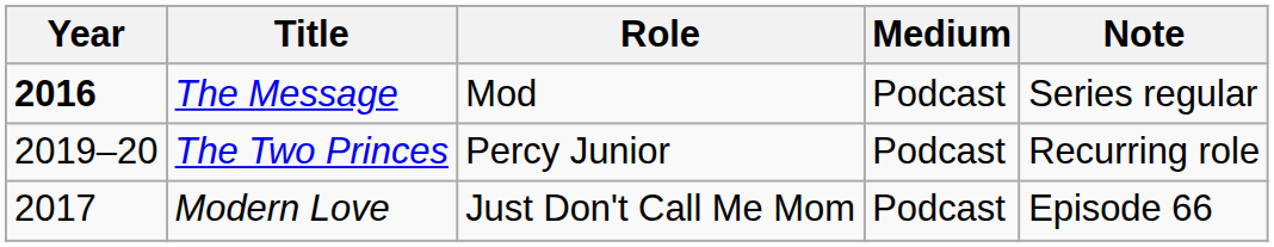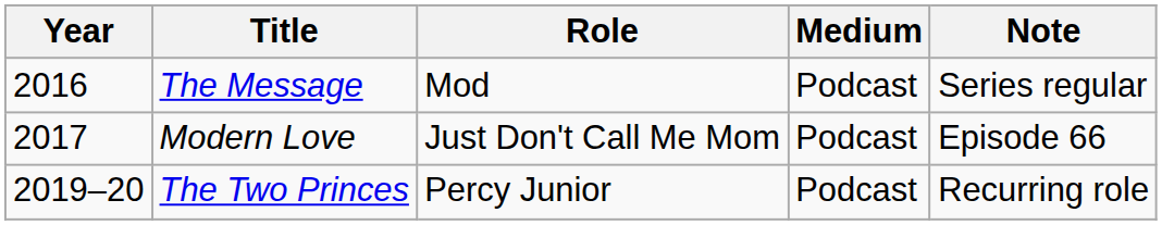 <table class="wikitable">
 <tr>
 <th>Year</th>
 <th>Title</th>
 <th>Role</th>
 <th>Medium</th>
 <th>Note</th>
 </tr>
 <tr>
-<td><strong>2016</strong></td>
+<td>2016</td>
 <td><em><a href='#'>The Message</a></em></td>
 <td>Mod</td>
 <td>Podcast</td>
 <td>Series regular</td>
+</tr>
+<tr>
+<td>2017</td>
+<td><em>Modern Love</em></td>
+<td>Just Don't Call Me Mom</td>
+<td>Podcast</td>
+<td>Episode 66</td>
 </tr>
 <tr>
 <td>2019–20</td>
 <td><em><a href='#'>The Two Princes</a></em></td>
 <td>Percy Junior</td>
 <td>Podcast</td>
 <td>Recurring role</td>
 </tr>
-<tr>
-<td>2017</td>
-<td><em>Modern Love</em></td>
-<td>Just Don't Call Me Mom</td>
-<td>Podcast</td>
-<td>Episode 66</td>
-</tr>
 </table>
